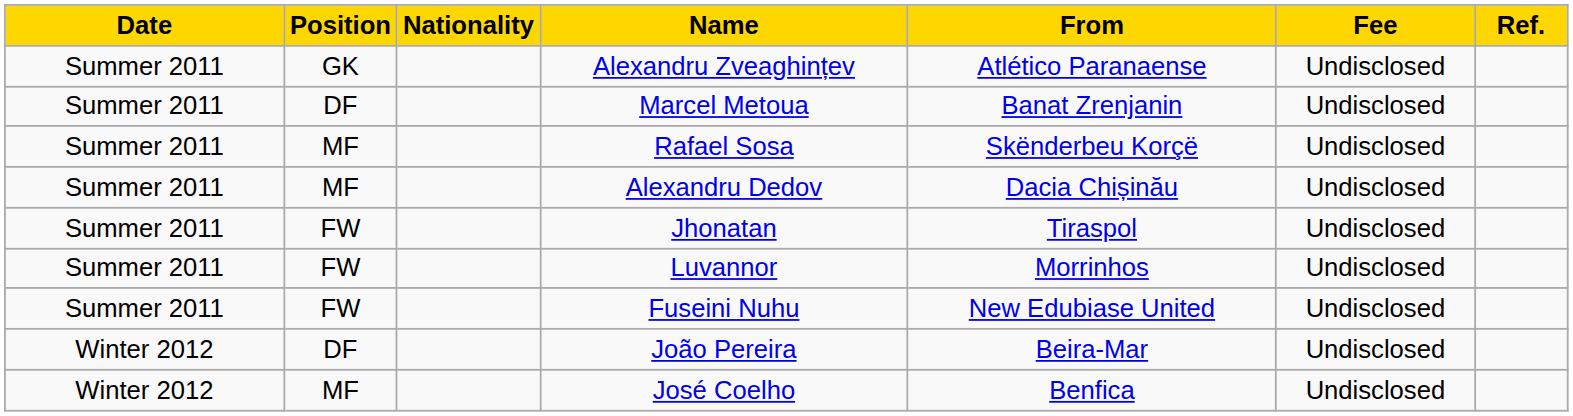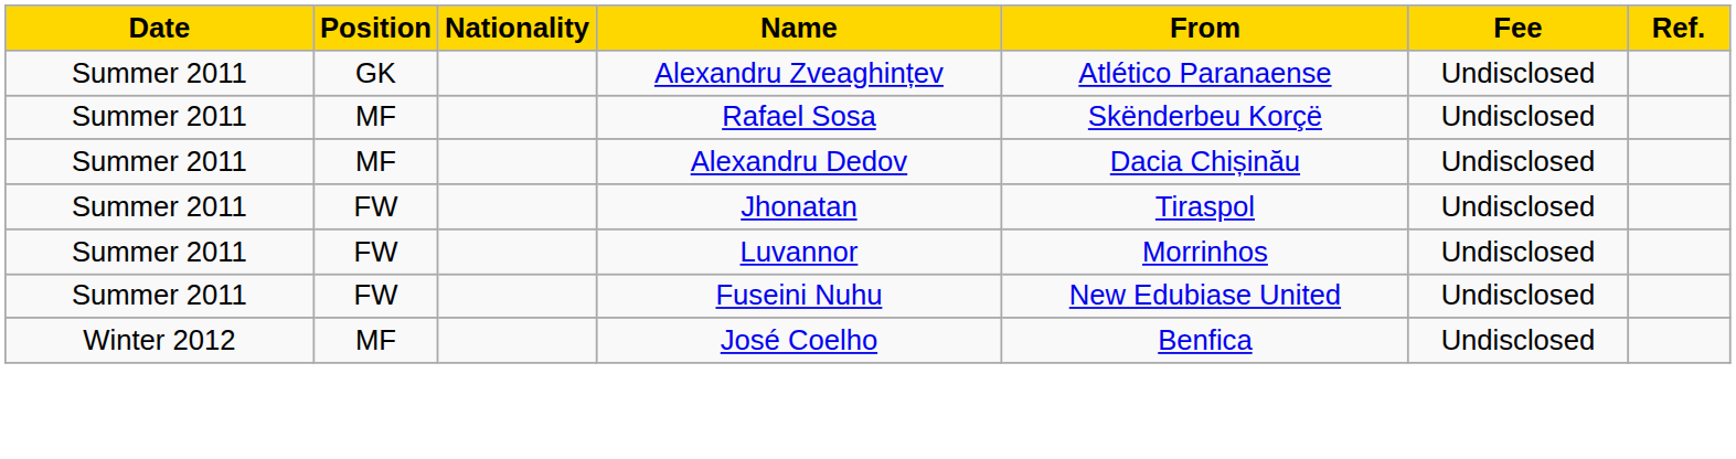 <table class="wikitable"  style="text-align:center; font-size:90%; ">
 <tr>
 <th style="background:gold; color:black; width:150px;">Date</th>
 <th style="background:gold; color:black; width:55px;">Position</th>
 <th style="background:gold; color:black; width:55px;">Nationality</th>
 <th style="background:gold; color:black; width:200px;">Name</th>
 <th style="background:gold; color:black; width:200px;">From</th>
 <th style="background:gold; color:black; width:105px;">Fee</th>
 <th style="background:gold; color:black; width:45px;">Ref.</th>
 </tr>
 <tr>
 <td>Summer 2011</td>
 <td>GK</td>
 <td></td>
 <td><a href='#'>Alexandru Zveaghințev</a></td>
 <td><a href='#'>Atlético Paranaense</a></td>
-<td>Undisclosed</td>
-<td></td>
-</tr>
-<tr>
-<td>Summer 2011</td>
-<td>DF</td>
-<td></td>
-<td><a href='#'>Marcel Metoua</a></td>
-<td><a href='#'>Banat Zrenjanin</a></td>
 <td>Undisclosed</td>
 <td></td>
 </tr>
 <tr>
 <td>Summer 2011</td>
 <td>MF</td>
 <td></td>
 <td><a href='#'>Rafael Sosa</a></td>
 <td><a href='#'>Skënderbeu Korçë</a></td>
 <td>Undisclosed</td>
 <td></td>
 </tr>
 <tr>
 <td>Summer 2011</td>
 <td>MF</td>
 <td></td>
 <td><a href='#'>Alexandru Dedov</a></td>
 <td><a href='#'>Dacia Chișinău</a></td>
 <td>Undisclosed</td>
 <td></td>
 </tr>
 <tr>
 <td>Summer 2011</td>
 <td>FW</td>
 <td></td>
 <td><a href='#'>Jhonatan</a></td>
 <td><a href='#'>Tiraspol</a></td>
 <td>Undisclosed</td>
 <td></td>
 </tr>
 <tr>
 <td>Summer 2011</td>
 <td>FW</td>
 <td></td>
 <td><a href='#'>Luvannor</a></td>
 <td><a href='#'>Morrinhos</a></td>
 <td>Undisclosed</td>
 <td></td>
 </tr>
 <tr>
 <td>Summer 2011</td>
 <td>FW</td>
 <td></td>
 <td><a href='#'>Fuseini Nuhu</a></td>
 <td><a href='#'>New Edubiase United</a></td>
 <td>Undisclosed</td>
 <td></td>
 </tr>
 <tr>
 <td>Winter 2012</td>
-<td>DF</td>
-<td></td>
-<td><a href='#'>João Pereira</a></td>
-<td><a href='#'>Beira-Mar</a></td>
-<td>Undisclosed</td>
-<td></td>
-</tr>
-<tr>
-<td>Winter 2012</td>
 <td>MF</td>
 <td></td>
 <td><a href='#'>José Coelho</a></td>
 <td><a href='#'>Benfica</a></td>
 <td>Undisclosed</td>
 <td></td>
 </tr>
 </table>
